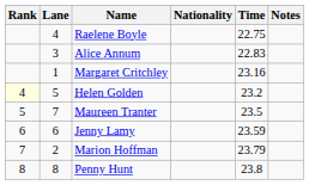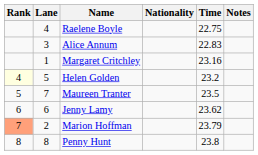 <table class="wikitable sortable" style=" text-align:center;">
 <tr>
 <th scope=col>Rank</th>
 <th scope=col>Lane</th>
 <th scope=col>Name</th>
 <th scope=col>Nationality</th>
 <th scope=col>Time</th>
 <th scope=col>Notes</th>
 </tr>
 <tr>
 <td></td>
 <td>4</td>
 <td style="text-align:left;"><a href='#'>Raelene Boyle</a></td>
 <td style="text-align:left;"></td>
 <td>22.75</td>
 <td></td>
 </tr>
 <tr>
 <td></td>
 <td>3</td>
 <td style="text-align:left;"><a href='#'>Alice Annum</a></td>
 <td style="text-align:left;"></td>
 <td>22.83</td>
 <td></td>
 </tr>
 <tr>
 <td></td>
 <td>1</td>
 <td style="text-align:left;"><a href='#'>Margaret Critchley</a></td>
 <td style="text-align:left;"></td>
 <td>23.16</td>
 <td></td>
 </tr>
 <tr>
 <td style="background: lightyellow;">4</td>
 <td>5</td>
 <td style="text-align:left;"><a href='#'>Helen Golden</a></td>
 <td style="text-align:left;"></td>
 <td>23.2</td>
 <td></td>
 </tr>
 <tr>
 <td>5</td>
 <td>7</td>
 <td style="text-align:left;"><a href='#'>Maureen Tranter</a></td>
 <td style="text-align:left;"></td>
 <td>23.5</td>
 <td></td>
 </tr>
 <tr>
 <td>6</td>
 <td>6</td>
 <td style="text-align:left;"><a href='#'>Jenny Lamy</a></td>
 <td style="text-align:left;"></td>
-<td>23.59</td>
+<td>23.62</td>
 <td></td>
 </tr>
 <tr>
-<td>7</td>
+<td style="background: lightsalmon;">7</td>
 <td>2</td>
 <td style="text-align:left;"><a href='#'>Marion Hoffman</a></td>
 <td style="text-align:left;"></td>
 <td>23.79</td>
 <td></td>
 </tr>
 <tr>
 <td>8</td>
 <td>8</td>
 <td style="text-align:left;"><a href='#'>Penny Hunt</a></td>
 <td style="text-align:left;"></td>
 <td>23.8</td>
 <td></td>
 </tr>
 </table>
